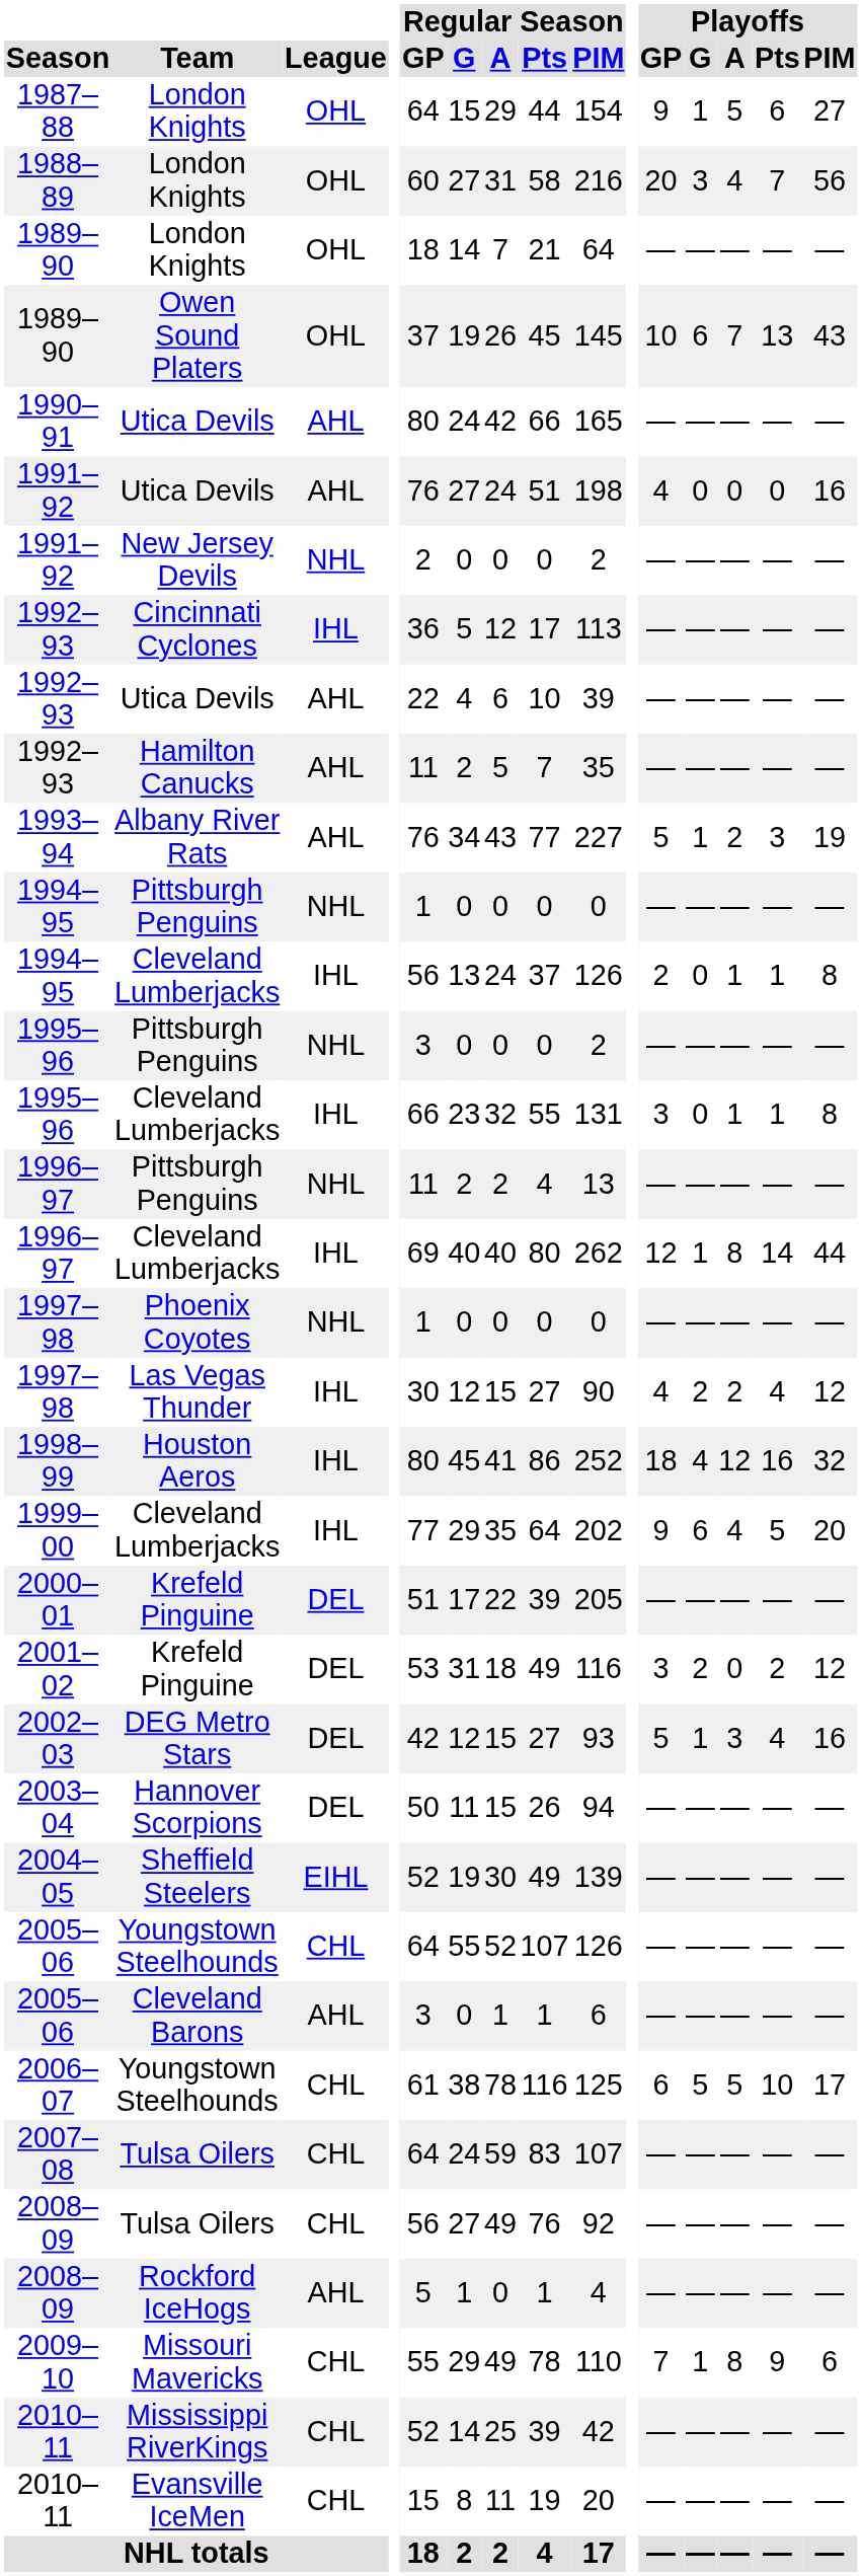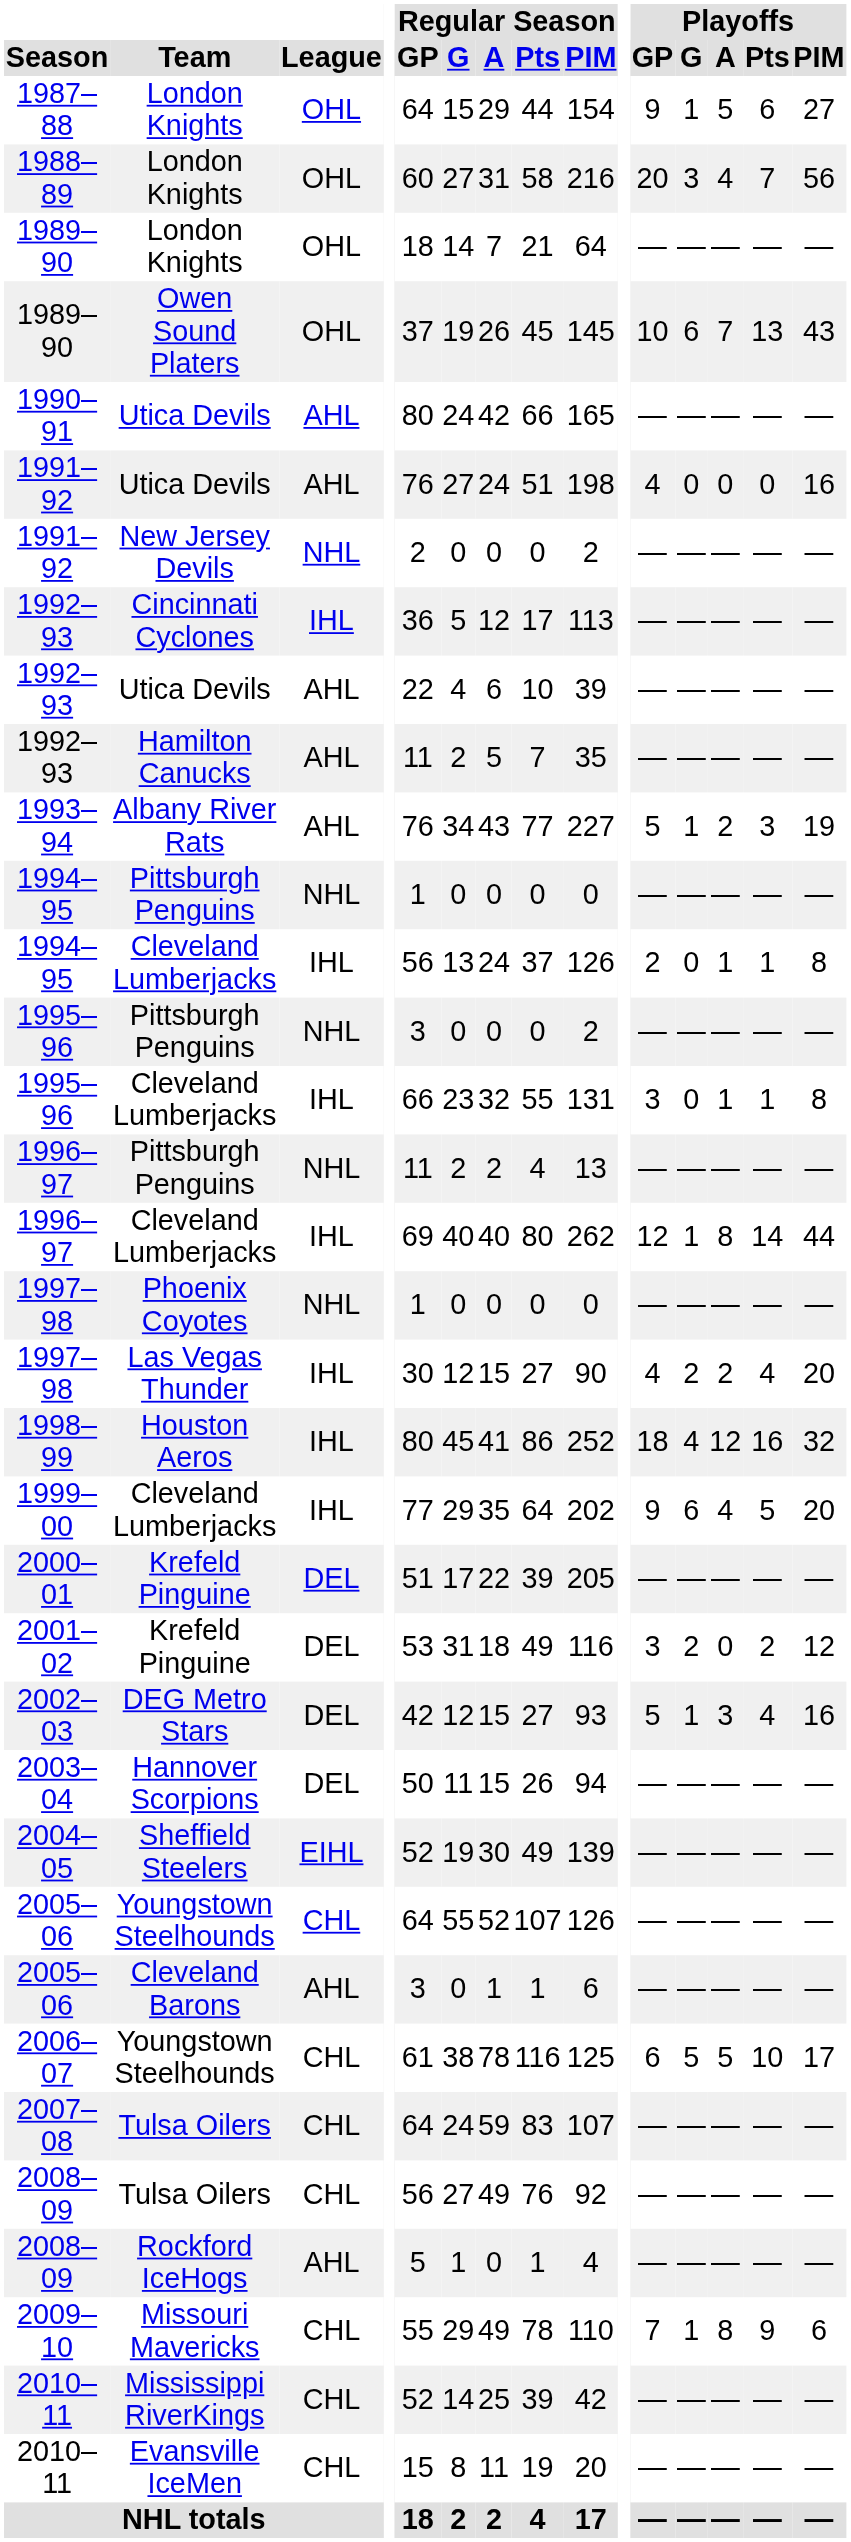 <table border="0" cellpadding="1" cellspacing="0" style="text-align:center; width:75%">
 <tr bgcolor="#e0e0e0">
 <th colspan="3"  bgcolor="#ffffff"> </th>
 <th rowspan="99" bgcolor="#ffffff"> </th>
 <th colspan="5">Regular Season</th>
 <th rowspan="99" bgcolor="#ffffff"> </th>
 <th colspan="5">Playoffs</th>
 </tr>
 <tr bgcolor="#e0e0e0">
 <th>Season</th>
 <th>Team</th>
 <th>League</th>
 <th>GP</th>
 <th><a href='#'>G</a></th>
 <th><a href='#'>A</a></th>
 <th><a href='#'>Pts</a></th>
 <th><a href='#'>PIM</a></th>
 <th>GP</th>
 <th>G</th>
 <th>A</th>
 <th>Pts</th>
 <th>PIM</th>
 </tr>
 <tr>
 <td><a href='#'>1987–88</a></td>
 <td><a href='#'>London Knights</a></td>
 <td><a href='#'>OHL</a></td>
 <td>64</td>
 <td>15</td>
 <td>29</td>
 <td>44</td>
 <td>154</td>
 <td>9</td>
 <td>1</td>
 <td>5</td>
 <td>6</td>
 <td>27</td>
 </tr>
 <tr bgcolor="#f0f0f0">
 <td><a href='#'>1988–89</a></td>
 <td>London Knights</td>
 <td>OHL</td>
 <td>60</td>
 <td>27</td>
 <td>31</td>
 <td>58</td>
 <td>216</td>
 <td>20</td>
 <td>3</td>
 <td>4</td>
 <td>7</td>
 <td>56</td>
 </tr>
 <tr>
 <td><a href='#'>1989–90</a></td>
 <td>London Knights</td>
 <td>OHL</td>
 <td>18</td>
 <td>14</td>
 <td>7</td>
 <td>21</td>
 <td>64</td>
 <td>—</td>
 <td>—</td>
 <td>—</td>
 <td>—</td>
 <td>—</td>
 </tr>
 <tr bgcolor="#f0f0f0">
 <td>1989–90</td>
 <td><a href='#'>Owen Sound Platers</a></td>
 <td>OHL</td>
 <td>37</td>
 <td>19</td>
 <td>26</td>
 <td>45</td>
 <td>145</td>
 <td>10</td>
 <td>6</td>
 <td>7</td>
 <td>13</td>
 <td>43</td>
 </tr>
 <tr>
 <td><a href='#'>1990–91</a></td>
 <td><a href='#'>Utica Devils</a></td>
 <td><a href='#'>AHL</a></td>
 <td>80</td>
 <td>24</td>
 <td>42</td>
 <td>66</td>
 <td>165</td>
 <td>—</td>
 <td>—</td>
 <td>—</td>
 <td>—</td>
 <td>—</td>
 </tr>
 <tr bgcolor="#f0f0f0">
 <td><a href='#'>1991–92</a></td>
 <td>Utica Devils</td>
 <td>AHL</td>
 <td>76</td>
 <td>27</td>
 <td>24</td>
 <td>51</td>
 <td>198</td>
 <td>4</td>
 <td>0</td>
 <td>0</td>
 <td>0</td>
 <td>16</td>
 </tr>
 <tr>
 <td><a href='#'>1991–92</a></td>
 <td><a href='#'>New Jersey Devils</a></td>
 <td><a href='#'>NHL</a></td>
 <td>2</td>
 <td>0</td>
 <td>0</td>
 <td>0</td>
 <td>2</td>
 <td>—</td>
 <td>—</td>
 <td>—</td>
 <td>—</td>
 <td>—</td>
 </tr>
 <tr bgcolor="#f0f0f0">
 <td><a href='#'>1992–93</a></td>
 <td><a href='#'>Cincinnati Cyclones</a></td>
 <td><a href='#'>IHL</a></td>
 <td>36</td>
 <td>5</td>
 <td>12</td>
 <td>17</td>
 <td>113</td>
 <td>—</td>
 <td>—</td>
 <td>—</td>
 <td>—</td>
 <td>—</td>
 </tr>
 <tr>
 <td><a href='#'>1992–93</a></td>
 <td>Utica Devils</td>
 <td>AHL</td>
 <td>22</td>
 <td>4</td>
 <td>6</td>
 <td>10</td>
 <td>39</td>
 <td>—</td>
 <td>—</td>
 <td>—</td>
 <td>—</td>
 <td>—</td>
 </tr>
 <tr bgcolor="#f0f0f0">
 <td>1992–93</td>
 <td><a href='#'>Hamilton Canucks</a></td>
 <td>AHL</td>
 <td>11</td>
 <td>2</td>
 <td>5</td>
 <td>7</td>
 <td>35</td>
 <td>—</td>
 <td>—</td>
 <td>—</td>
 <td>—</td>
 <td>—</td>
 </tr>
 <tr>
 <td><a href='#'>1993–94</a></td>
 <td><a href='#'>Albany River Rats</a></td>
 <td>AHL</td>
 <td>76</td>
 <td>34</td>
 <td>43</td>
 <td>77</td>
 <td>227</td>
 <td>5</td>
 <td>1</td>
 <td>2</td>
 <td>3</td>
 <td>19</td>
 </tr>
 <tr bgcolor="#f0f0f0">
 <td><a href='#'>1994–95</a></td>
 <td><a href='#'>Pittsburgh Penguins</a></td>
 <td>NHL</td>
 <td>1</td>
 <td>0</td>
 <td>0</td>
 <td>0</td>
 <td>0</td>
 <td>—</td>
 <td>—</td>
 <td>—</td>
 <td>—</td>
 <td>—</td>
 </tr>
 <tr>
 <td><a href='#'>1994–95</a></td>
 <td><a href='#'>Cleveland Lumberjacks</a></td>
 <td>IHL</td>
 <td>56</td>
 <td>13</td>
 <td>24</td>
 <td>37</td>
 <td>126</td>
 <td>2</td>
 <td>0</td>
 <td>1</td>
 <td>1</td>
 <td>8</td>
 </tr>
 <tr bgcolor="#f0f0f0">
 <td><a href='#'>1995–96</a></td>
 <td>Pittsburgh Penguins</td>
 <td>NHL</td>
 <td>3</td>
 <td>0</td>
 <td>0</td>
 <td>0</td>
 <td>2</td>
 <td>—</td>
 <td>—</td>
 <td>—</td>
 <td>—</td>
 <td>—</td>
 </tr>
 <tr>
 <td><a href='#'>1995–96</a></td>
 <td>Cleveland Lumberjacks</td>
 <td>IHL</td>
 <td>66</td>
 <td>23</td>
 <td>32</td>
 <td>55</td>
 <td>131</td>
 <td>3</td>
 <td>0</td>
 <td>1</td>
 <td>1</td>
 <td>8</td>
 </tr>
 <tr bgcolor="#f0f0f0">
 <td><a href='#'>1996–97</a></td>
 <td>Pittsburgh Penguins</td>
 <td>NHL</td>
 <td>11</td>
 <td>2</td>
 <td>2</td>
 <td>4</td>
 <td>13</td>
 <td>—</td>
 <td>—</td>
 <td>—</td>
 <td>—</td>
 <td>—</td>
 </tr>
 <tr>
 <td><a href='#'>1996–97</a></td>
 <td>Cleveland Lumberjacks</td>
 <td>IHL</td>
 <td>69</td>
 <td>40</td>
 <td>40</td>
 <td>80</td>
 <td>262</td>
 <td>12</td>
 <td>1</td>
 <td>8</td>
 <td>14</td>
 <td>44</td>
 </tr>
 <tr bgcolor="#f0f0f0">
 <td><a href='#'>1997–98</a></td>
 <td><a href='#'>Phoenix Coyotes</a></td>
 <td>NHL</td>
 <td>1</td>
 <td>0</td>
 <td>0</td>
 <td>0</td>
 <td>0</td>
 <td>—</td>
 <td>—</td>
 <td>—</td>
 <td>—</td>
 <td>—</td>
 </tr>
 <tr>
 <td><a href='#'>1997–98</a></td>
 <td><a href='#'>Las Vegas Thunder</a></td>
 <td>IHL</td>
 <td>30</td>
 <td>12</td>
 <td>15</td>
 <td>27</td>
 <td>90</td>
 <td>4</td>
 <td>2</td>
 <td>2</td>
 <td>4</td>
-<td>12</td>
+<td>20</td>
 </tr>
 <tr bgcolor="#f0f0f0">
 <td><a href='#'>1998–99</a></td>
 <td><a href='#'>Houston Aeros</a></td>
 <td>IHL</td>
 <td>80</td>
 <td>45</td>
 <td>41</td>
 <td>86</td>
 <td>252</td>
 <td>18</td>
 <td>4</td>
 <td>12</td>
 <td>16</td>
 <td>32</td>
 </tr>
 <tr>
 <td><a href='#'>1999–00</a></td>
 <td>Cleveland Lumberjacks</td>
 <td>IHL</td>
 <td>77</td>
 <td>29</td>
 <td>35</td>
 <td>64</td>
 <td>202</td>
 <td>9</td>
 <td>6</td>
 <td>4</td>
 <td>5</td>
 <td>20</td>
 </tr>
 <tr bgcolor="#f0f0f0">
 <td><a href='#'>2000–01</a></td>
 <td><a href='#'>Krefeld Pinguine</a></td>
 <td><a href='#'>DEL</a></td>
 <td>51</td>
 <td>17</td>
 <td>22</td>
 <td>39</td>
 <td>205</td>
 <td>—</td>
 <td>—</td>
 <td>—</td>
 <td>—</td>
 <td>—</td>
 </tr>
 <tr>
 <td><a href='#'>2001–02</a></td>
 <td>Krefeld Pinguine</td>
 <td>DEL</td>
 <td>53</td>
 <td>31</td>
 <td>18</td>
 <td>49</td>
 <td>116</td>
 <td>3</td>
 <td>2</td>
 <td>0</td>
 <td>2</td>
 <td>12</td>
 </tr>
 <tr bgcolor="#f0f0f0">
 <td><a href='#'>2002–03</a></td>
 <td><a href='#'>DEG Metro Stars</a></td>
 <td>DEL</td>
 <td>42</td>
 <td>12</td>
 <td>15</td>
 <td>27</td>
 <td>93</td>
 <td>5</td>
 <td>1</td>
 <td>3</td>
 <td>4</td>
 <td>16</td>
 </tr>
 <tr>
 <td><a href='#'>2003–04</a></td>
 <td><a href='#'>Hannover Scorpions</a></td>
 <td>DEL</td>
 <td>50</td>
 <td>11</td>
 <td>15</td>
 <td>26</td>
 <td>94</td>
 <td>—</td>
 <td>—</td>
 <td>—</td>
 <td>—</td>
 <td>—</td>
 </tr>
 <tr bgcolor="#f0f0f0">
 <td><a href='#'>2004–05</a></td>
 <td><a href='#'>Sheffield Steelers</a></td>
 <td><a href='#'>EIHL</a></td>
 <td>52</td>
 <td>19</td>
 <td>30</td>
 <td>49</td>
 <td>139</td>
 <td>—</td>
 <td>—</td>
 <td>—</td>
 <td>—</td>
 <td>—</td>
 </tr>
 <tr>
 <td><a href='#'>2005–06</a></td>
 <td><a href='#'>Youngstown Steelhounds</a></td>
 <td><a href='#'>CHL</a></td>
 <td>64</td>
 <td>55</td>
 <td>52</td>
 <td>107</td>
 <td>126</td>
 <td>—</td>
 <td>—</td>
 <td>—</td>
 <td>—</td>
 <td>—</td>
 </tr>
 <tr bgcolor="#f0f0f0">
 <td><a href='#'>2005–06</a></td>
 <td><a href='#'>Cleveland Barons</a></td>
 <td>AHL</td>
 <td>3</td>
 <td>0</td>
 <td>1</td>
 <td>1</td>
 <td>6</td>
 <td>—</td>
 <td>—</td>
 <td>—</td>
 <td>—</td>
 <td>—</td>
 </tr>
 <tr>
 <td><a href='#'>2006–07</a></td>
 <td>Youngstown Steelhounds</td>
 <td>CHL</td>
 <td>61</td>
 <td>38</td>
 <td>78</td>
 <td>116</td>
 <td>125</td>
 <td>6</td>
 <td>5</td>
 <td>5</td>
 <td>10</td>
 <td>17</td>
 </tr>
 <tr bgcolor="#f0f0f0">
 <td><a href='#'>2007–08</a></td>
 <td><a href='#'>Tulsa Oilers</a></td>
 <td>CHL</td>
 <td>64</td>
 <td>24</td>
 <td>59</td>
 <td>83</td>
 <td>107</td>
 <td>—</td>
 <td>—</td>
 <td>—</td>
 <td>—</td>
 <td>—</td>
 </tr>
 <tr>
 <td><a href='#'>2008–09</a></td>
 <td>Tulsa Oilers</td>
 <td>CHL</td>
 <td>56</td>
 <td>27</td>
 <td>49</td>
 <td>76</td>
 <td>92</td>
 <td>—</td>
 <td>—</td>
 <td>—</td>
 <td>—</td>
 <td>—</td>
 </tr>
 <tr bgcolor="#f0f0f0">
 <td><a href='#'>2008–09</a></td>
 <td><a href='#'>Rockford IceHogs</a></td>
 <td>AHL</td>
 <td>5</td>
 <td>1</td>
 <td>0</td>
 <td>1</td>
 <td>4</td>
 <td>—</td>
 <td>—</td>
 <td>—</td>
 <td>—</td>
 <td>—</td>
 </tr>
 <tr>
 <td><a href='#'>2009–10</a></td>
 <td><a href='#'>Missouri Mavericks</a></td>
 <td>CHL</td>
 <td>55</td>
 <td>29</td>
 <td>49</td>
 <td>78</td>
 <td>110</td>
 <td>7</td>
 <td>1</td>
 <td>8</td>
 <td>9</td>
 <td>6</td>
 </tr>
 <tr bgcolor="#f0f0f0">
 <td><a href='#'>2010–11</a></td>
 <td><a href='#'>Mississippi RiverKings</a></td>
 <td>CHL</td>
 <td>52</td>
 <td>14</td>
 <td>25</td>
 <td>39</td>
 <td>42</td>
 <td>—</td>
 <td>—</td>
 <td>—</td>
 <td>—</td>
 <td>—</td>
 </tr>
 <tr>
 <td>2010–11</td>
 <td><a href='#'>Evansville IceMen</a></td>
 <td>CHL</td>
 <td>15</td>
 <td>8</td>
 <td>11</td>
 <td>19</td>
 <td>20</td>
 <td>—</td>
 <td>—</td>
 <td>—</td>
 <td>—</td>
 <td>—</td>
 </tr>
 <tr bgcolor="#e0e0e0">
 <th colspan="3">NHL totals</th>
 <th>18</th>
 <th>2</th>
 <th>2</th>
 <th>4</th>
 <th>17</th>
 <th>—</th>
 <th>—</th>
 <th>—</th>
 <th>—</th>
 <th>—</th>
 </tr>
 </table>
